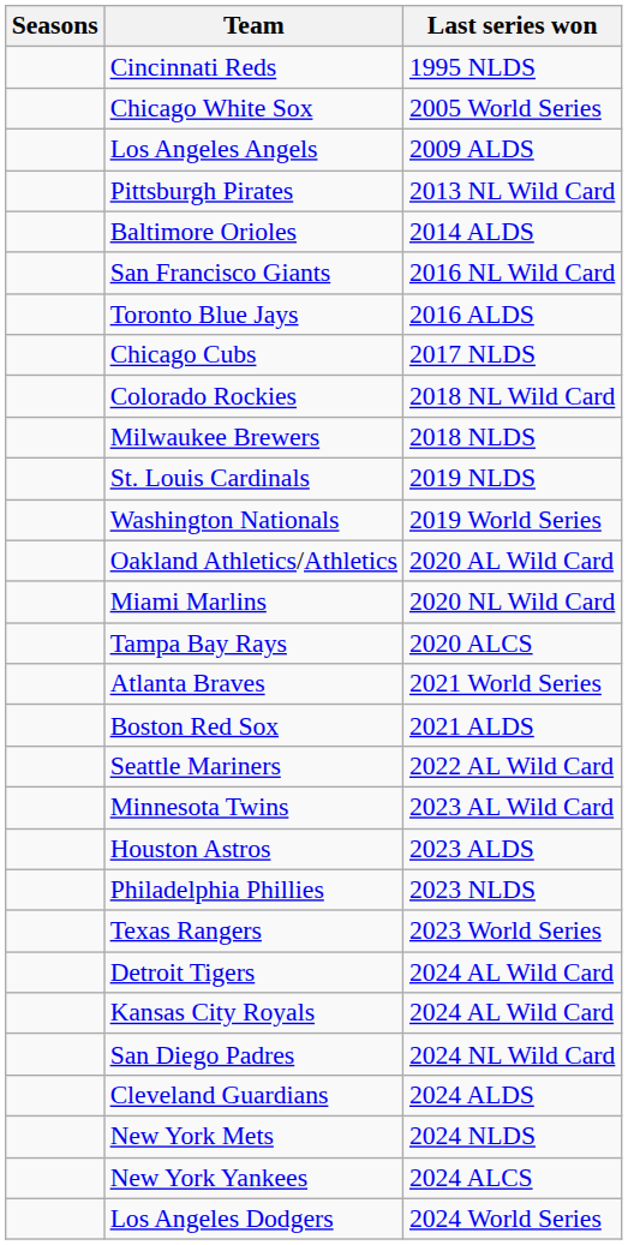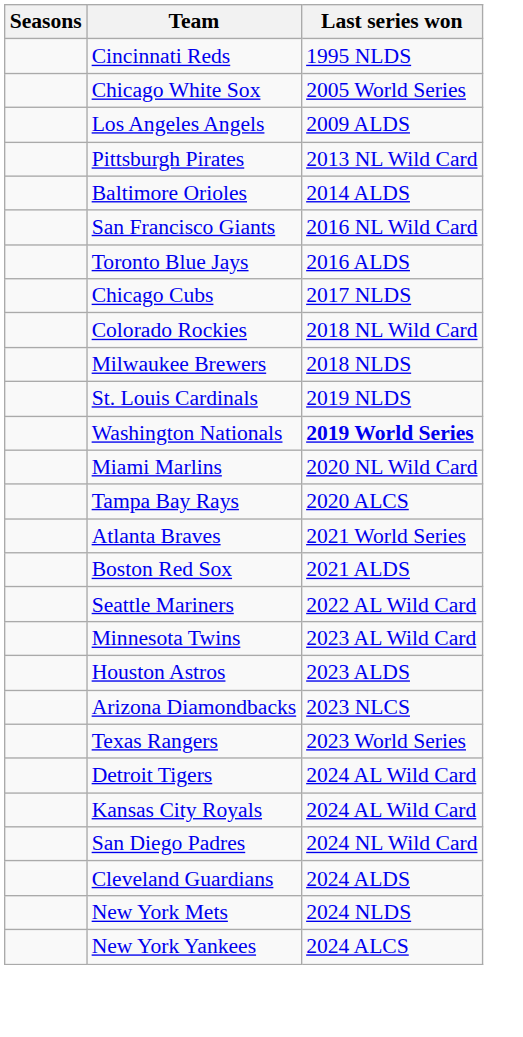 <table class="wikitable sortable">
 <tr>
 <th>Seasons</th>
 <th>Team</th>
 <th>Last series won</th>
 </tr>
 <tr>
 <td></td>
 <td><a href='#'>Cincinnati Reds</a></td>
 <td><a href='#'>1995 NLDS</a></td>
 </tr>
 <tr>
 <td></td>
 <td><a href='#'>Chicago White Sox</a></td>
 <td><a href='#'>2005 World Series</a></td>
 </tr>
 <tr>
 <td></td>
 <td><a href='#'>Los Angeles Angels</a></td>
 <td><a href='#'>2009 ALDS</a></td>
 </tr>
 <tr>
 <td></td>
 <td><a href='#'>Pittsburgh Pirates</a></td>
 <td><a href='#'>2013 NL Wild Card</a></td>
 </tr>
 <tr>
 <td></td>
 <td><a href='#'>Baltimore Orioles</a></td>
 <td><a href='#'>2014 ALDS</a></td>
 </tr>
 <tr>
 <td></td>
 <td><a href='#'>San Francisco Giants</a></td>
 <td><a href='#'>2016 NL Wild Card</a></td>
 </tr>
 <tr>
 <td></td>
 <td><a href='#'>Toronto Blue Jays</a></td>
 <td><a href='#'>2016 ALDS</a></td>
 </tr>
 <tr>
 <td></td>
 <td><a href='#'>Chicago Cubs</a></td>
 <td><a href='#'>2017 NLDS</a></td>
 </tr>
 <tr>
 <td></td>
 <td><a href='#'>Colorado Rockies</a></td>
 <td><a href='#'>2018 NL Wild Card</a></td>
 </tr>
 <tr>
 <td></td>
 <td><a href='#'>Milwaukee Brewers</a></td>
 <td><a href='#'>2018 NLDS</a></td>
 </tr>
 <tr>
 <td></td>
 <td><a href='#'>St. Louis Cardinals</a></td>
 <td><a href='#'>2019 NLDS</a></td>
 </tr>
 <tr>
 <td></td>
 <td><a href='#'>Washington Nationals</a></td>
-<td><a href='#'>2019 World Series</a></td>
-</tr>
-<tr>
-<td></td>
-<td><a href='#'>Oakland Athletics</a>/<a href='#'>Athletics</a></td>
-<td><a href='#'>2020 AL Wild Card</a></td>
+<td><strong><a href='#'>2019 World Series</a></strong></td>
 </tr>
 <tr>
 <td></td>
 <td><a href='#'>Miami Marlins</a></td>
 <td><a href='#'>2020 NL Wild Card</a></td>
 </tr>
 <tr>
 <td></td>
 <td><a href='#'>Tampa Bay Rays</a></td>
 <td><a href='#'>2020 ALCS</a></td>
 </tr>
 <tr>
 <td></td>
 <td><a href='#'>Atlanta Braves</a></td>
 <td><a href='#'>2021 World Series</a></td>
 </tr>
 <tr>
 <td></td>
 <td><a href='#'>Boston Red Sox</a></td>
 <td><a href='#'>2021 ALDS</a></td>
 </tr>
 <tr>
 <td></td>
 <td><a href='#'>Seattle Mariners</a></td>
 <td><a href='#'>2022 AL Wild Card</a></td>
 </tr>
 <tr>
 <td></td>
 <td><a href='#'>Minnesota Twins</a></td>
 <td><a href='#'>2023 AL Wild Card</a></td>
 </tr>
 <tr>
 <td></td>
 <td><a href='#'>Houston Astros</a></td>
 <td><a href='#'>2023 ALDS</a></td>
 </tr>
 <tr>
 <td></td>
-<td><a href='#'>Philadelphia Phillies</a></td>
-<td><a href='#'>2023 NLDS</a></td>
+<td><a href='#'>Arizona Diamondbacks</a></td>
+<td><a href='#'>2023 NLCS</a></td>
 </tr>
 <tr>
 <td></td>
 <td><a href='#'>Texas Rangers</a></td>
 <td><a href='#'>2023 World Series</a></td>
 </tr>
 <tr>
 <td></td>
 <td><a href='#'>Detroit Tigers</a></td>
 <td><a href='#'>2024 AL Wild Card</a></td>
 </tr>
 <tr>
 <td></td>
 <td><a href='#'>Kansas City Royals</a></td>
 <td><a href='#'>2024 AL Wild Card</a></td>
 </tr>
 <tr>
 <td></td>
 <td><a href='#'>San Diego Padres</a></td>
 <td><a href='#'>2024 NL Wild Card</a></td>
 </tr>
 <tr>
 <td></td>
 <td><a href='#'>Cleveland Guardians</a></td>
 <td><a href='#'>2024 ALDS</a></td>
 </tr>
 <tr>
 <td></td>
 <td><a href='#'>New York Mets</a></td>
 <td><a href='#'>2024 NLDS</a></td>
 </tr>
 <tr>
 <td></td>
 <td><a href='#'>New York Yankees</a></td>
 <td><a href='#'>2024 ALCS</a></td>
 </tr>
-<tr>
-<td></td>
-<td><a href='#'>Los Angeles Dodgers</a></td>
-<td><a href='#'>2024 World Series</a></td>
-</tr>
 </table>
